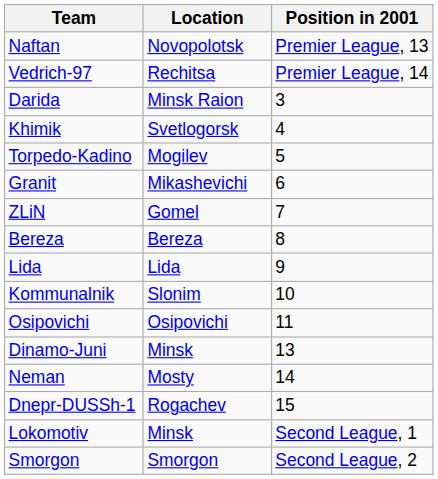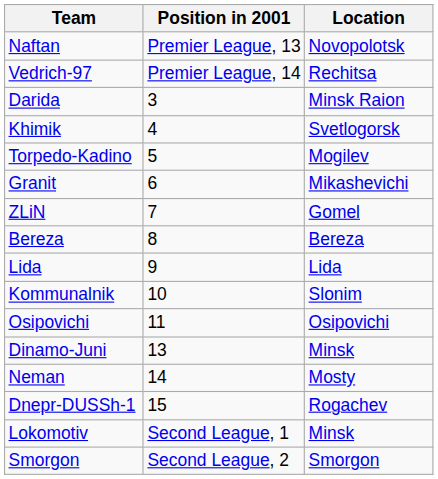 <table class="wikitable sortable" style="text-align:left">
 <tr>
 <th width=120>Team</th>
+<th data-sort-type="number">Position in 2001</th>
 <th width=110>Location</th>
-<th data-sort-type="number">Position in 2001</th>
 </tr>
 <tr>
 <td><a href='#'>Naftan</a></td>
+<td><a href='#'>Premier League</a>, 13</td>
 <td><a href='#'>Novopolotsk</a></td>
-<td><a href='#'>Premier League</a>, 13</td>
 </tr>
 <tr>
 <td><a href='#'>Vedrich-97</a></td>
+<td><a href='#'>Premier League</a>, 14</td>
 <td><a href='#'>Rechitsa</a></td>
-<td><a href='#'>Premier League</a>, 14</td>
 </tr>
 <tr>
 <td><a href='#'>Darida</a></td>
+<td>3</td>
 <td><a href='#'>Minsk Raion</a></td>
-<td>3</td>
 </tr>
 <tr>
 <td><a href='#'>Khimik</a></td>
+<td>4</td>
 <td><a href='#'>Svetlogorsk</a></td>
-<td>4</td>
 </tr>
 <tr>
 <td><a href='#'>Torpedo-Kadino</a></td>
+<td>5</td>
 <td><a href='#'>Mogilev</a></td>
-<td>5</td>
 </tr>
 <tr>
 <td><a href='#'>Granit</a></td>
+<td>6</td>
 <td><a href='#'>Mikashevichi</a></td>
-<td>6</td>
 </tr>
 <tr>
 <td><a href='#'>ZLiN</a></td>
+<td>7</td>
 <td><a href='#'>Gomel</a></td>
-<td>7</td>
 </tr>
 <tr>
 <td><a href='#'>Bereza</a></td>
+<td>8</td>
 <td><a href='#'>Bereza</a></td>
-<td>8</td>
 </tr>
 <tr>
 <td><a href='#'>Lida</a></td>
+<td>9</td>
 <td><a href='#'>Lida</a></td>
-<td>9</td>
 </tr>
 <tr>
 <td><a href='#'>Kommunalnik</a></td>
+<td>10</td>
 <td><a href='#'>Slonim</a></td>
-<td>10</td>
 </tr>
 <tr>
 <td><a href='#'>Osipovichi</a></td>
+<td>11</td>
 <td><a href='#'>Osipovichi</a></td>
-<td>11</td>
 </tr>
 <tr>
 <td><a href='#'>Dinamo-Juni</a></td>
+<td>13</td>
 <td><a href='#'>Minsk</a></td>
-<td>13</td>
 </tr>
 <tr>
 <td><a href='#'>Neman</a></td>
+<td>14</td>
 <td><a href='#'>Mosty</a></td>
-<td>14</td>
 </tr>
 <tr>
 <td><a href='#'>Dnepr-DUSSh-1</a></td>
+<td>15</td>
 <td><a href='#'>Rogachev</a></td>
-<td>15</td>
 </tr>
 <tr>
 <td><a href='#'>Lokomotiv</a></td>
+<td><a href='#'>Second League</a>, 1</td>
 <td><a href='#'>Minsk</a></td>
-<td><a href='#'>Second League</a>, 1</td>
 </tr>
 <tr>
 <td><a href='#'>Smorgon</a></td>
+<td><a href='#'>Second League</a>, 2</td>
 <td><a href='#'>Smorgon</a></td>
-<td><a href='#'>Second League</a>, 2</td>
 </tr>
 </table>
